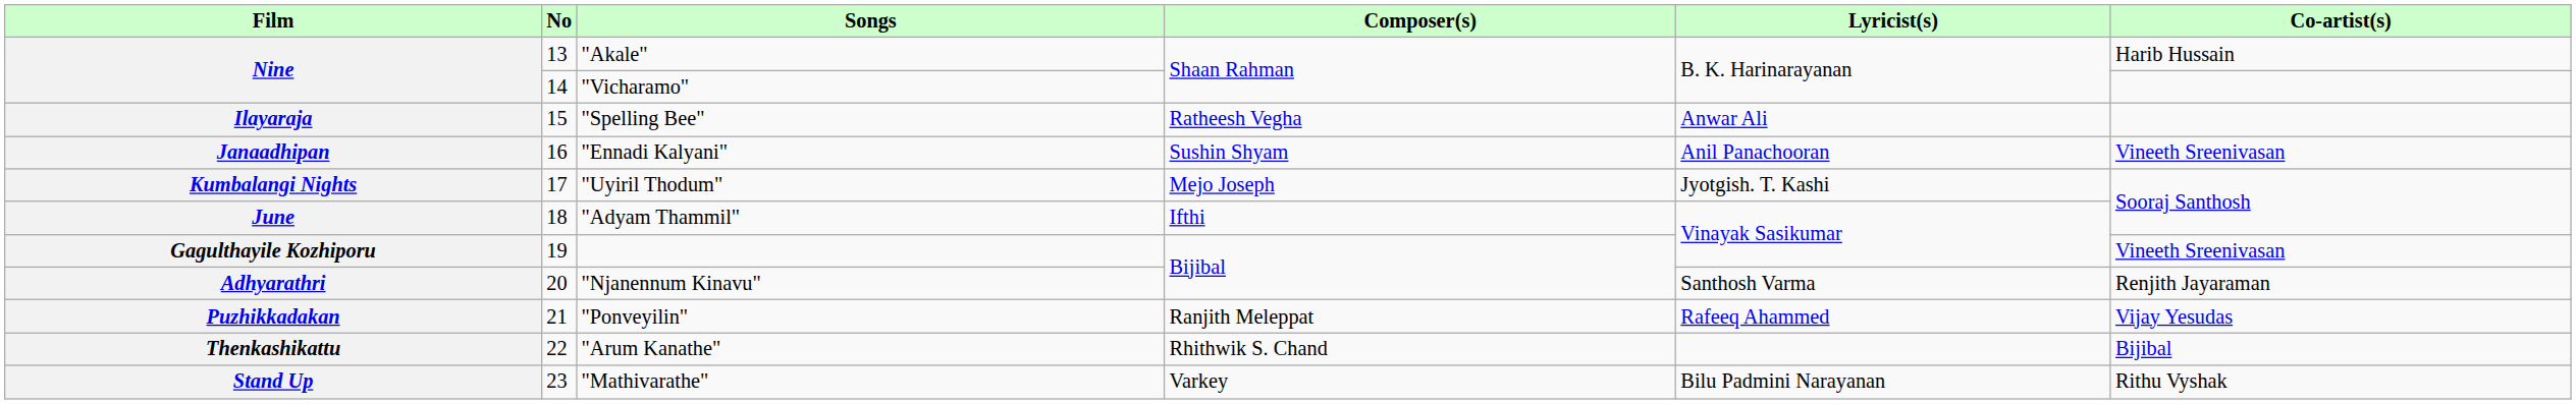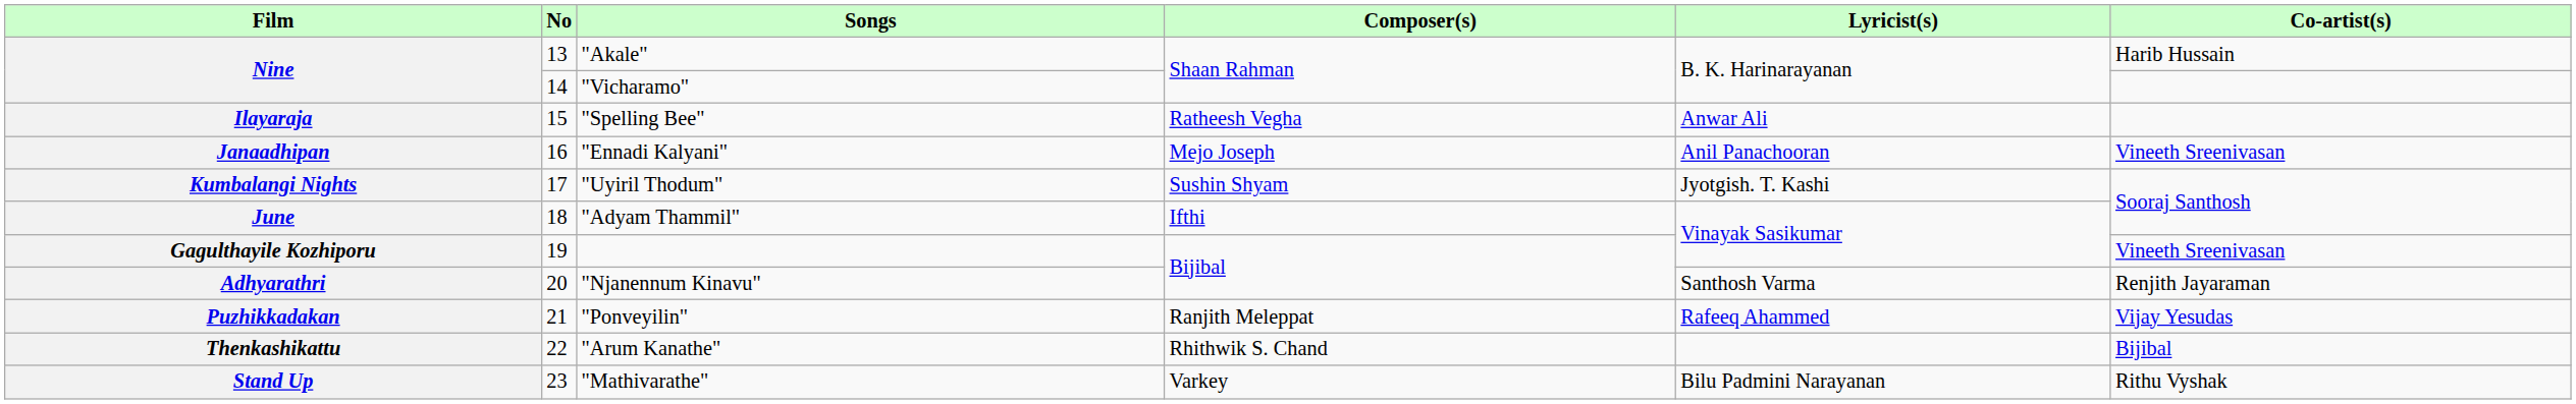 <table class="wikitable plainrowheaders" width="100%" textcolor:#000;">
 <tr style="background:#cfc; text-align:center;">
 <td scope="col" width=21%><strong>Film</strong></td>
 <td><strong>No</strong></td>
 <td scope="col" width=23%><strong>Songs</strong></td>
 <td scope="col" width=20%><strong>Composer(s)</strong></td>
 <td scope="col" width=17%><strong>Lyricist(s)</strong></td>
 <td scope="col" width=18%><strong>Co-artist(s)</strong></td>
 </tr>
 <tr>
 <th scope="row" rowspan="2"><em><a href='#'>Nine</a></em></th>
 <td>13</td>
 <td>"Akale"</td>
 <td rowspan="2"><a href='#'>Shaan Rahman</a></td>
 <td rowspan="2">B. K. Harinarayanan</td>
 <td>Harib Hussain</td>
 </tr>
 <tr>
 <td>14</td>
 <td>"Vicharamo"</td>
 <td></td>
 </tr>
 <tr>
 <th scope="row"><em><a href='#'>Ilayaraja</a></em></th>
 <td>15</td>
 <td>"Spelling Bee"</td>
 <td><a href='#'>Ratheesh Vegha</a></td>
 <td><a href='#'>Anwar Ali</a></td>
 <td></td>
 </tr>
 <tr>
 <th scope="row"><em><a href='#'>Janaadhipan</a></em></th>
 <td>16</td>
 <td>"Ennadi Kalyani"</td>
-<td><a href='#'>Sushin Shyam</a></td>
+<td><a href='#'>Mejo Joseph</a></td>
 <td><a href='#'>Anil Panachooran</a></td>
 <td><a href='#'>Vineeth Sreenivasan</a></td>
 </tr>
 <tr>
 <th scope="row"><em><a href='#'>Kumbalangi Nights</a></em></th>
 <td>17</td>
 <td>"Uyiril Thodum"</td>
-<td><a href='#'>Mejo Joseph</a></td>
+<td><a href='#'>Sushin Shyam</a></td>
 <td>Jyotgish. T. Kashi</td>
 <td rowspan="2"><a href='#'>Sooraj Santhosh</a></td>
 </tr>
 <tr>
 <th scope="row"><em><a href='#'>June</a></em></th>
 <td>18</td>
 <td>"Adyam Thammil"</td>
 <td><a href='#'>Ifthi</a></td>
 <td rowspan="2"><a href='#'>Vinayak Sasikumar</a></td>
 </tr>
 <tr>
 <th scope="row"><em>Gagulthayile Kozhiporu</em></th>
 <td>19</td>
 <td></td>
 <td rowspan="2"><a href='#'>Bijibal</a></td>
 <td><a href='#'>Vineeth Sreenivasan</a></td>
 </tr>
 <tr>
 <th scope="row"><em><a href='#'>Adhyarathri</a></em></th>
 <td>20</td>
 <td>"Njanennum Kinavu"</td>
 <td>Santhosh Varma</td>
 <td>Renjith Jayaraman</td>
 </tr>
 <tr>
 <th scope="row"><em><a href='#'>Puzhikkadakan</a></em></th>
 <td>21</td>
 <td>"Ponveyilin"</td>
 <td>Ranjith Meleppat</td>
 <td><a href='#'>Rafeeq Ahammed</a></td>
 <td><a href='#'>Vijay Yesudas</a></td>
 </tr>
 <tr>
 <th scope="row"><em>Thenkashikattu</em></th>
 <td>22</td>
 <td>"Arum Kanathe"</td>
 <td>Rhithwik S. Chand</td>
 <td></td>
 <td><a href='#'>Bijibal</a></td>
 </tr>
 <tr>
 <th scope="row"><em><a href='#'>Stand Up</a></em></th>
 <td>23</td>
 <td>"Mathivarathe"</td>
 <td>Varkey</td>
 <td>Bilu Padmini Narayanan</td>
 <td>Rithu Vyshak</td>
 </tr>
 </table>
